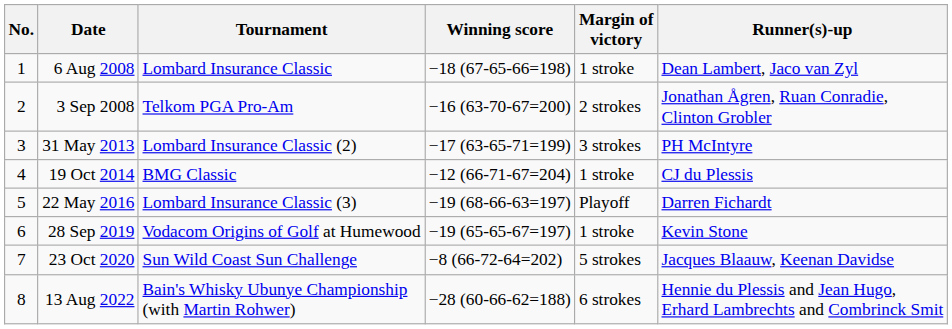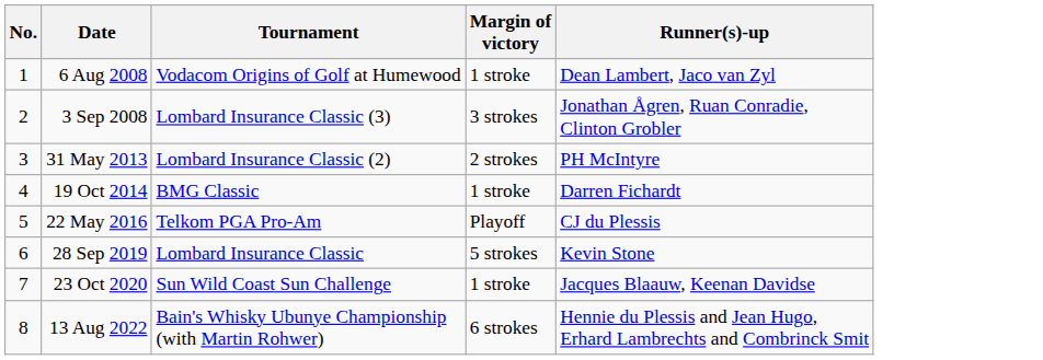 <table class="wikitable" style="font-size:95%;">
 <tr>
 <th>No.</th>
 <th>Date</th>
 <th>Tournament</th>
-<th>Winning score</th>
 <th>Margin of<br>victory</th>
 <th>Runner(s)-up</th>
 </tr>
 <tr>
 <td align=center>1</td>
 <td align=right>6 Aug <a href='#'>2008</a></td>
-<td><a href='#'>Lombard Insurance Classic</a></td>
-<td>−18 (67-65-66=198)</td>
+<td><a href='#'>Vodacom Origins of Golf</a> at Humewood</td>
 <td>1 stroke</td>
 <td> <a href='#'>Dean Lambert</a>,  <a href='#'>Jaco van Zyl</a></td>
 </tr>
 <tr>
 <td align=center>2</td>
 <td align=right>3 Sep 2008</td>
-<td><a href='#'>Telkom PGA Pro-Am</a></td>
-<td>−16 (63-70-67=200)</td>
-<td>2 strokes</td>
+<td><a href='#'>Lombard Insurance Classic</a> (3)</td>
+<td>3 strokes</td>
 <td> <a href='#'>Jonathan Ågren</a>,  <a href='#'>Ruan Conradie</a>,<br> <a href='#'>Clinton Grobler</a></td>
 </tr>
 <tr>
 <td align=center>3</td>
 <td align=right>31 May <a href='#'>2013</a></td>
 <td><a href='#'>Lombard Insurance Classic</a> (2)</td>
-<td>−17 (63-65-71=199)</td>
-<td>3 strokes</td>
+<td>2 strokes</td>
 <td> <a href='#'>PH McIntyre</a></td>
 </tr>
 <tr>
 <td align=center>4</td>
 <td align=right>19 Oct <a href='#'>2014</a></td>
 <td><a href='#'>BMG Classic</a></td>
-<td>−12 (66-71-67=204)</td>
 <td>1 stroke</td>
-<td> <a href='#'>CJ du Plessis</a></td>
+<td> <a href='#'>Darren Fichardt</a></td>
 </tr>
 <tr>
 <td align=center>5</td>
 <td align=right>22 May <a href='#'>2016</a></td>
-<td><a href='#'>Lombard Insurance Classic</a> (3)</td>
-<td>−19 (68-66-63=197)</td>
+<td><a href='#'>Telkom PGA Pro-Am</a></td>
 <td>Playoff</td>
-<td> <a href='#'>Darren Fichardt</a></td>
+<td> <a href='#'>CJ du Plessis</a></td>
 </tr>
 <tr>
 <td align=center>6</td>
 <td align=right>28 Sep <a href='#'>2019</a></td>
-<td><a href='#'>Vodacom Origins of Golf</a> at Humewood</td>
-<td>−19 (65-65-67=197)</td>
-<td>1 stroke</td>
+<td><a href='#'>Lombard Insurance Classic</a></td>
+<td>5 strokes</td>
 <td> <a href='#'>Kevin Stone</a></td>
 </tr>
 <tr>
 <td align=center>7</td>
 <td align=right>23 Oct <a href='#'>2020</a></td>
 <td><a href='#'>Sun Wild Coast Sun Challenge</a></td>
-<td>−8 (66-72-64=202)</td>
-<td>5 strokes</td>
+<td>1 stroke</td>
 <td> <a href='#'>Jacques Blaauw</a>,  <a href='#'>Keenan Davidse</a></td>
 </tr>
 <tr>
 <td align=center>8</td>
 <td align=right>13 Aug <a href='#'>2022</a></td>
 <td><a href='#'>Bain's Whisky Ubunye Championship</a><br>(with  <a href='#'>Martin Rohwer</a>)</td>
-<td>−28 (60-66-62=188)</td>
 <td>6 strokes</td>
 <td> <a href='#'>Hennie du Plessis</a> and  <a href='#'>Jean Hugo</a>,<br> <a href='#'>Erhard Lambrechts</a> and  <a href='#'>Combrinck Smit</a></td>
 </tr>
 </table>
